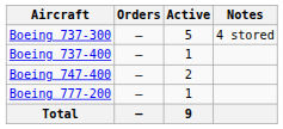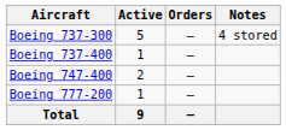 <table class="wikitable" style="margin:0.5em auto; text-align:center">
 <tr>
 <th>Aircraft</th>
+<th>Active</th>
 <th>Orders</th>
-<th>Active</th>
 <th>Notes</th>
 </tr>
 <tr>
 <td><a href='#'>Boeing 737-300</a></td>
+<td align="center">5</td>
 <td align="center">—</td>
-<td align="center">5</td>
 <td>4 stored</td>
 </tr>
 <tr>
 <td><a href='#'>Boeing 737-400</a></td>
+<td align="center">1</td>
 <td align="center">—</td>
-<td align="center">1</td>
 <td></td>
 </tr>
 <tr>
 <td><a href='#'>Boeing 747-400</a></td>
+<td align="center">2</td>
 <td align="center">—</td>
-<td align="center">2</td>
 <td></td>
 </tr>
 <tr>
 <td><a href='#'>Boeing 777-200</a></td>
+<td align="center">1</td>
 <td align="center">—</td>
-<td align="center">1</td>
 <td></td>
 </tr>
 <tr>
 <th>Total</th>
+<th>9</th>
 <th>—</th>
-<th>9</th>
 <th></th>
 </tr>
 </table>
